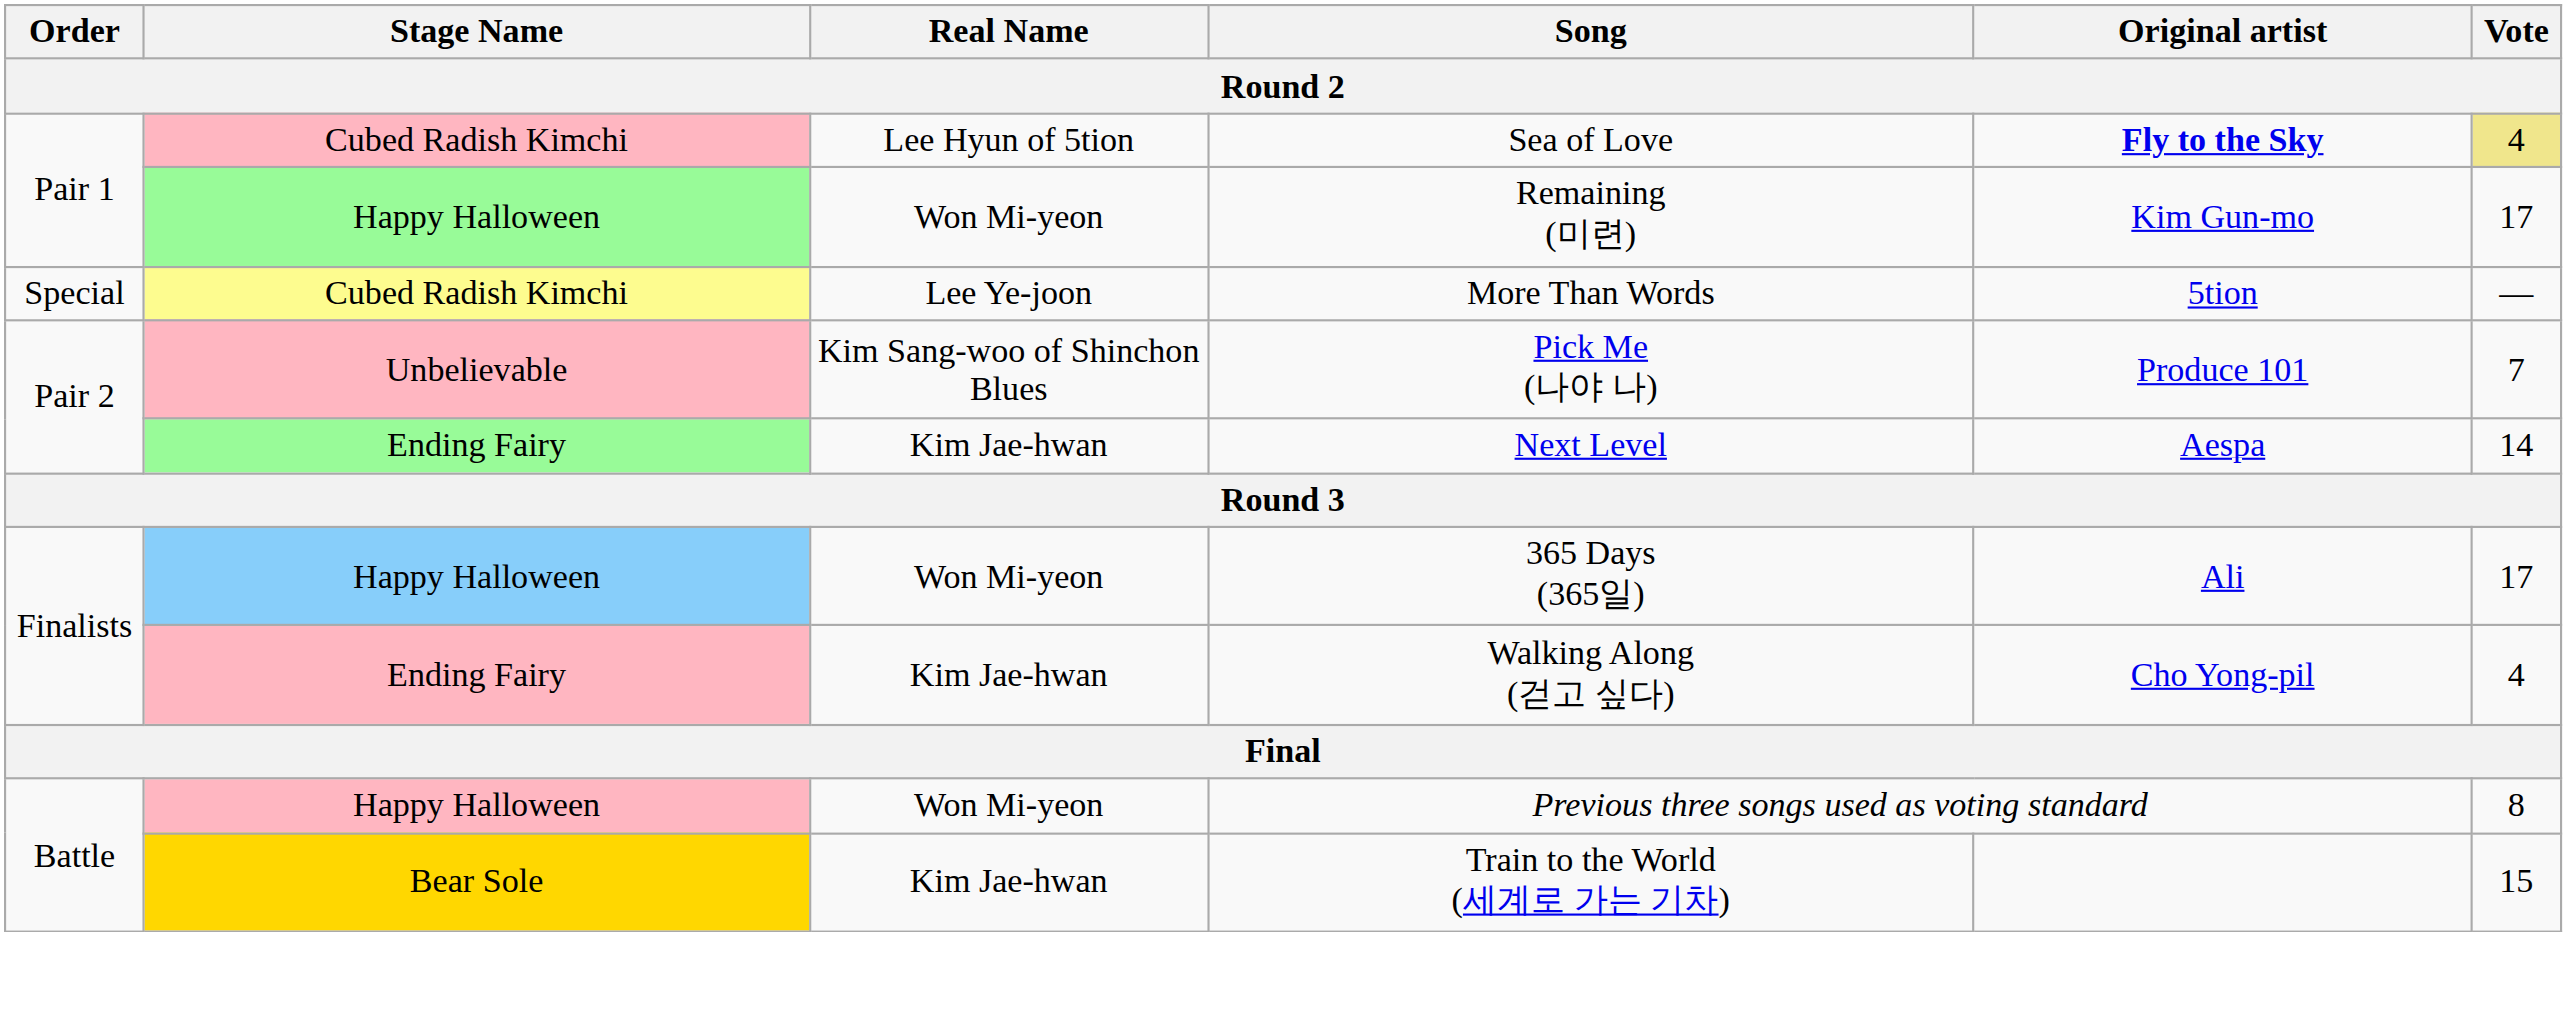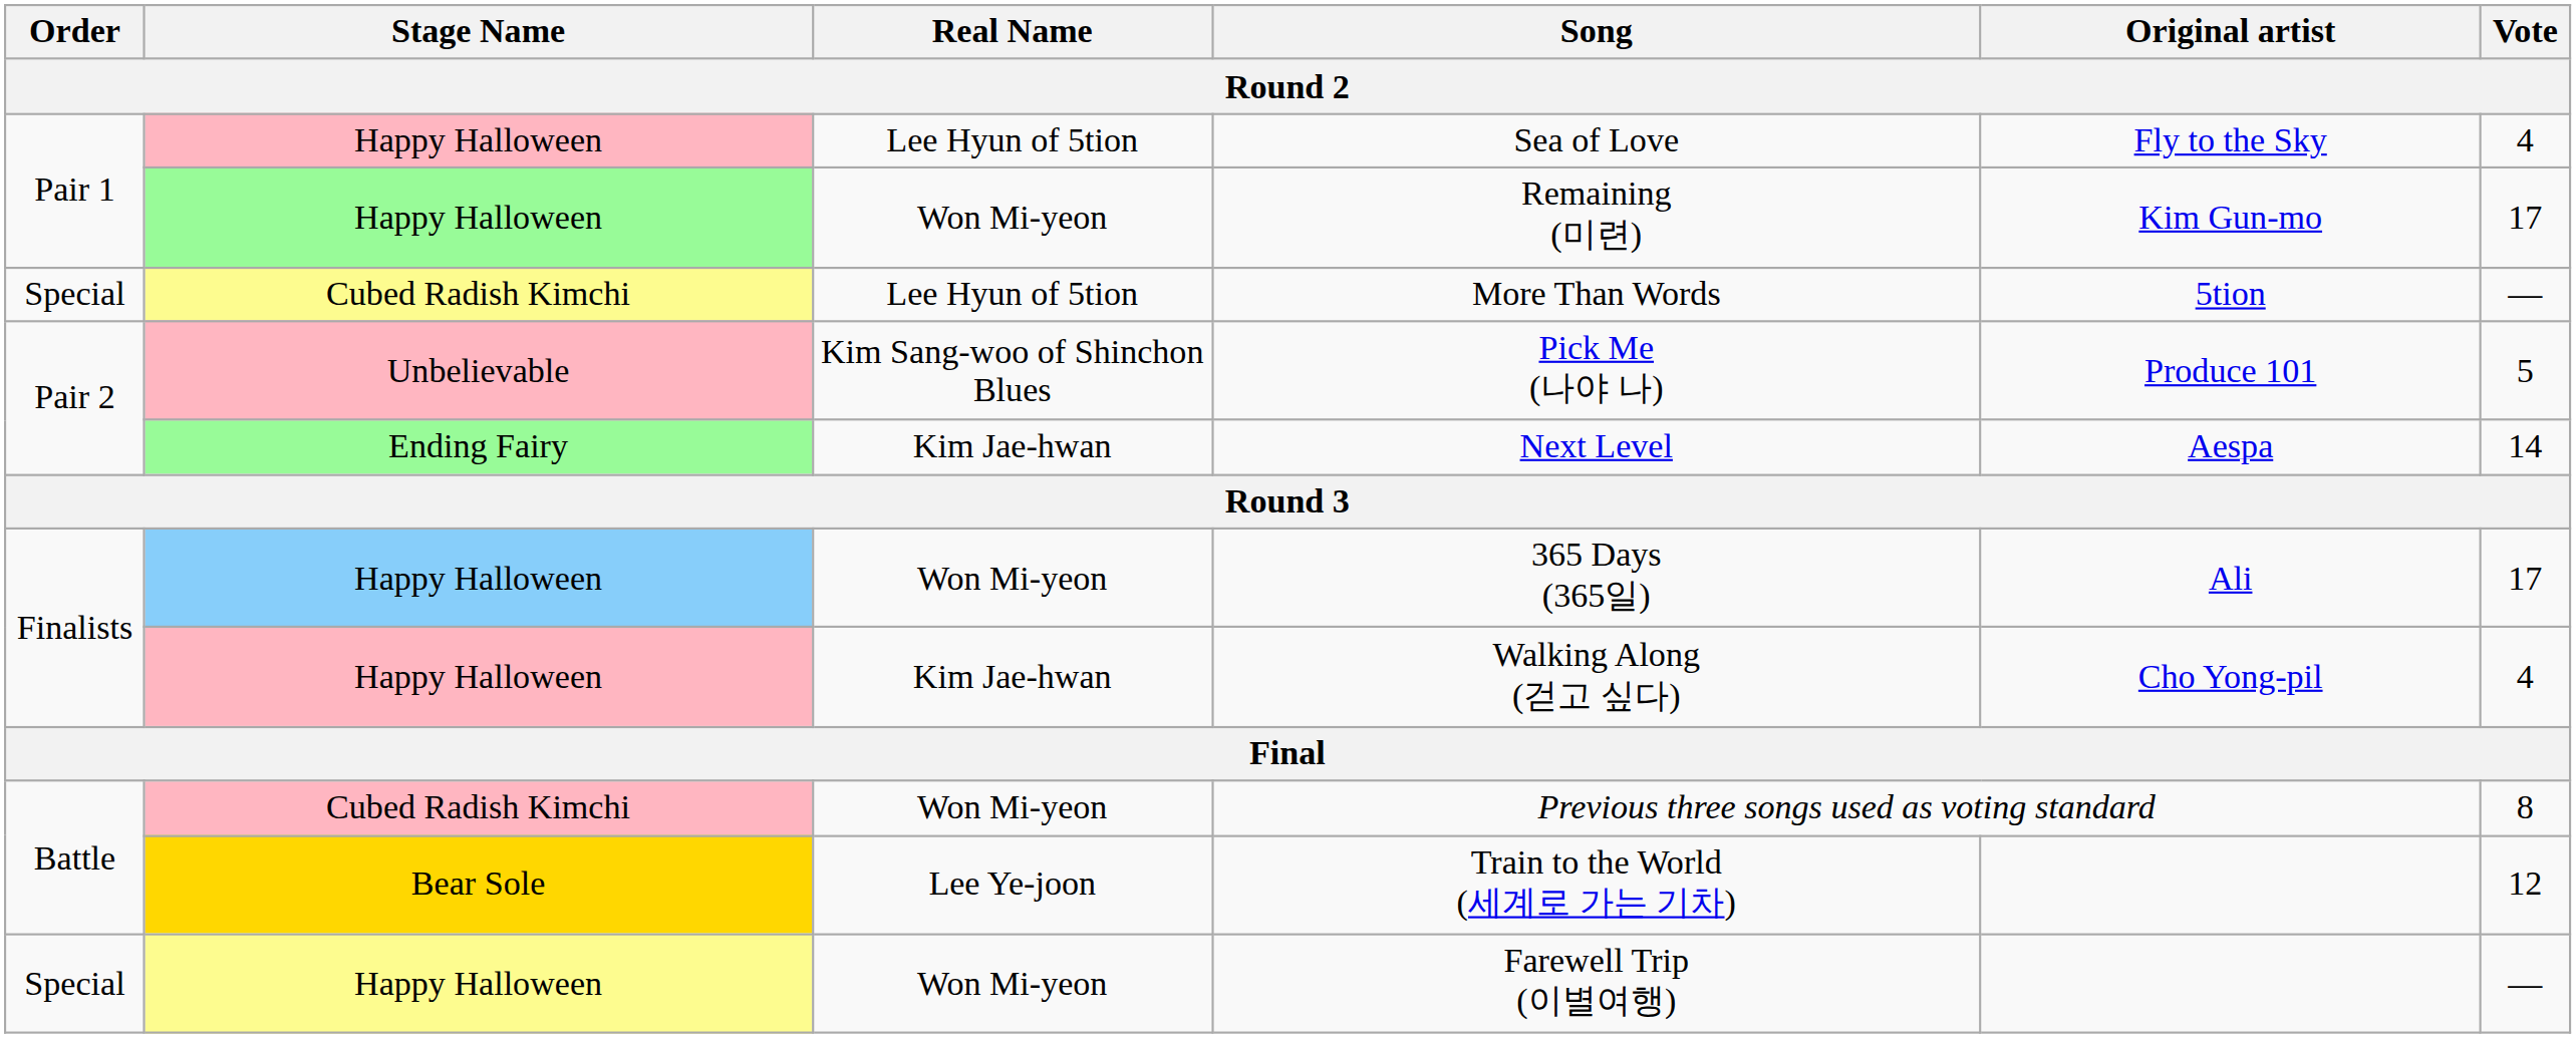 <table class="wikitable" style="text-align:center; width:95%;">
 <tr>
 <th style="width:1%;">Order</th>
 <th style="width:20%;">Stage Name</th>
 <th style="width:12%;">Real Name</th>
 <th style="width:23%;">Song</th>
 <th style="width:15%;">Original artist</th>
 <th style="width:1%;">Vote</th>
 </tr>
 <tr>
 <th colspan=6>Round 2</th>
 </tr>
 <tr>
 <td rowspan=2>Pair 1</td>
-<td bgcolor="lightpink">Cubed Radish Kimchi</td>
+<td bgcolor="lightpink">Happy Halloween</td>
 <td>Lee Hyun of 5tion</td>
 <td>Sea of Love</td>
-<td><strong><a href='#'>Fly to the Sky</a></strong></td>
-<td style="background: khaki;">4</td>
+<td><a href='#'>Fly to the Sky</a></td>
+<td>4</td>
 </tr>
 <tr>
 <td bgcolor="palegreen">Happy Halloween</td>
 <td>Won Mi-yeon</td>
 <td>Remaining<br>(미련)</td>
 <td><a href='#'>Kim Gun-mo</a></td>
 <td>17</td>
 </tr>
 <tr>
 <td>Special</td>
 <td bgcolor="#FDFC8F">Cubed Radish Kimchi</td>
-<td>Lee Ye-joon</td>
+<td>Lee Hyun of 5tion</td>
 <td>More Than Words</td>
 <td><a href='#'>5tion</a></td>
 <td>—</td>
 </tr>
 <tr>
 <td rowspan=2>Pair 2</td>
 <td bgcolor="lightpink">Unbelievable</td>
 <td>Kim Sang-woo of Shinchon Blues</td>
 <td><a href='#'>Pick Me</a><br>(나야 나)</td>
 <td><a href='#'>Produce 101</a></td>
-<td>7</td>
+<td>5</td>
 </tr>
 <tr>
 <td bgcolor="palegreen">Ending Fairy</td>
 <td>Kim Jae-hwan</td>
 <td><a href='#'>Next Level</a></td>
 <td><a href='#'>Aespa</a></td>
 <td>14</td>
 </tr>
 <tr>
 <th colspan=6>Round 3</th>
 </tr>
 <tr>
 <td rowspan=2>Finalists</td>
 <td bgcolor="lightskyblue">Happy Halloween</td>
 <td>Won Mi-yeon</td>
 <td>365 Days<br>(365일)</td>
 <td><a href='#'>Ali</a></td>
 <td>17</td>
 </tr>
 <tr>
-<td bgcolor="lightpink">Ending Fairy</td>
+<td bgcolor="lightpink">Happy Halloween</td>
 <td>Kim Jae-hwan</td>
 <td>Walking Along<br>(걷고 싶다)</td>
 <td><a href='#'>Cho Yong-pil</a></td>
 <td>4</td>
 </tr>
 <tr>
 <th colspan=6>Final</th>
 </tr>
 <tr>
 <td rowspan=2>Battle</td>
-<td bgcolor="lightpink">Happy Halloween</td>
+<td bgcolor="lightpink">Cubed Radish Kimchi</td>
 <td>Won Mi-yeon</td>
 <td colspan=2><em>Previous three songs used as voting standard</em></td>
 <td>8</td>
 </tr>
 <tr>
 <td bgcolor="gold">Bear Sole</td>
-<td>Kim Jae-hwan</td>
+<td>Lee Ye-joon</td>
 <td>Train to the World<br>(<a href='#'>세계로 가는 기차</a>)</td>
 <td></td>
-<td>15</td>
+<td>12</td>
+</tr>
+<tr>
+<td>Special</td>
+<td bgcolor="#FDFC8F">Happy Halloween</td>
+<td>Won Mi-yeon</td>
+<td>Farewell Trip<br>(이별여행)</td>
+<td></td>
+<td>—</td>
 </tr>
 </table>
